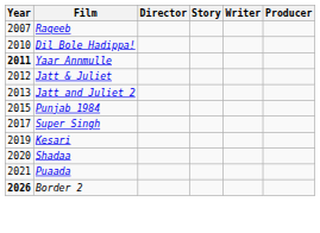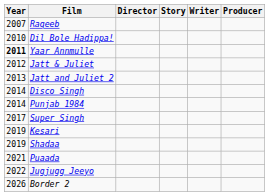 <table class="wikitable sortable">
 <tr>
 <th>Year</th>
 <th>Film</th>
 <th>Director</th>
 <th>Story</th>
 <th>Writer</th>
 <th>Producer</th>
 </tr>
 <tr>
 <td>2007</td>
 <td><em><a href='#'>Raqeeb</a></em></td>
 <td></td>
 <td></td>
 <td></td>
 <td></td>
 </tr>
 <tr>
 <td>2010</td>
 <td><em><a href='#'>Dil Bole Hadippa!</a></em></td>
 <td></td>
 <td></td>
 <td></td>
 <td></td>
 </tr>
 <tr>
 <td><strong>2011</strong></td>
 <td><em><a href='#'>Yaar Annmulle</a></em></td>
 <td></td>
 <td></td>
 <td></td>
 <td></td>
 </tr>
 <tr>
 <td>2012</td>
 <td><em><a href='#'>Jatt & Juliet</a></em></td>
 <td></td>
 <td></td>
 <td></td>
 <td></td>
 </tr>
 <tr>
 <td>2013</td>
 <td><em><a href='#'>Jatt and Juliet 2</a></em></td>
 <td></td>
 <td></td>
 <td></td>
 <td></td>
 </tr>
 <tr>
-<td>2015</td>
+<td>2014</td>
+<td><em><a href='#'>Disco Singh</a></em></td>
+<td></td>
+<td></td>
+<td></td>
+<td></td>
+</tr>
+<tr>
+<td>2014</td>
 <td><em><a href='#'>Punjab 1984</a></em></td>
 <td></td>
 <td></td>
 <td></td>
 <td></td>
 </tr>
 <tr>
 <td>2017</td>
 <td><em><a href='#'>Super Singh</a></em></td>
 <td></td>
 <td></td>
 <td></td>
 <td></td>
 </tr>
 <tr>
 <td>2019</td>
 <td><em><a href='#'>Kesari</a></em></td>
 <td></td>
 <td></td>
 <td></td>
 <td></td>
 </tr>
 <tr>
-<td>2020</td>
+<td>2019</td>
 <td><em><a href='#'>Shadaa</a></em></td>
 <td></td>
 <td></td>
 <td></td>
 <td></td>
 </tr>
 <tr>
 <td>2021</td>
 <td><em><a href='#'>Puaada</a></em></td>
 <td></td>
 <td></td>
 <td></td>
 <td></td>
 </tr>
 <tr>
-<td><strong>2026</strong></td>
+<td>2022</td>
+<td><em><a href='#'>Jugjugg Jeeyo</a></em></td>
+<td></td>
+<td></td>
+<td></td>
+<td></td>
+</tr>
+<tr>
+<td>2026</td>
 <td><em>Border 2</em></td>
 <td></td>
 <td></td>
 <td></td>
 <td></td>
 </tr>
 </table>
